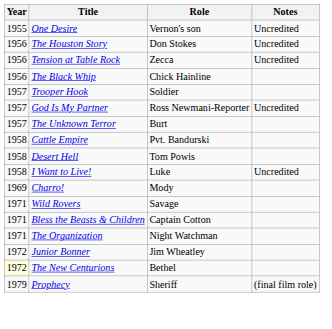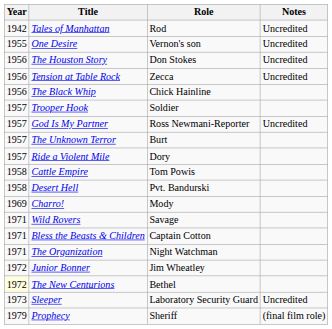 <table class="wikitable">
 <tr>
 <th>Year</th>
 <th>Title</th>
 <th>Role</th>
 <th>Notes</th>
+</tr>
+<tr>
+<td>1942</td>
+<td><em><a href='#'>Tales of Manhattan</a></em></td>
+<td>Rod</td>
+<td>Uncredited</td>
 </tr>
 <tr>
 <td>1955</td>
 <td><em><a href='#'>One Desire</a></em></td>
 <td>Vernon's son</td>
 <td>Uncredited</td>
 </tr>
 <tr>
 <td>1956</td>
 <td><em><a href='#'>The Houston Story</a></em></td>
 <td>Don Stokes</td>
 <td>Uncredited</td>
 </tr>
 <tr>
 <td>1956</td>
 <td><em><a href='#'>Tension at Table Rock</a></em></td>
 <td>Zecca</td>
 <td>Uncredited</td>
 </tr>
 <tr>
 <td>1956</td>
 <td><em><a href='#'>The Black Whip</a></em></td>
 <td>Chick Hainline</td>
 <td></td>
 </tr>
 <tr>
 <td>1957</td>
 <td><em><a href='#'>Trooper Hook</a></em></td>
 <td>Soldier</td>
 <td></td>
 </tr>
 <tr>
 <td>1957</td>
 <td><em><a href='#'>God Is My Partner</a></em></td>
 <td>Ross Newmani-Reporter</td>
 <td>Uncredited</td>
 </tr>
 <tr>
 <td>1957</td>
 <td><em><a href='#'>The Unknown Terror</a></em></td>
 <td>Burt</td>
 <td></td>
 </tr>
 <tr>
+<td>1957</td>
+<td><em><a href='#'>Ride a Violent Mile</a></em></td>
+<td>Dory</td>
+<td></td>
+</tr>
+<tr>
 <td>1958</td>
 <td><em><a href='#'>Cattle Empire</a></em></td>
-<td>Pvt. Bandurski</td>
+<td>Tom Powis</td>
 <td></td>
 </tr>
 <tr>
 <td>1958</td>
 <td><em><a href='#'>Desert Hell</a></em></td>
-<td>Tom Powis</td>
+<td>Pvt. Bandurski</td>
 <td></td>
-</tr>
-<tr>
-<td>1958</td>
-<td><em><a href='#'>I Want to Live!</a></em></td>
-<td>Luke</td>
-<td>Uncredited</td>
 </tr>
 <tr>
 <td>1969</td>
 <td><em><a href='#'>Charro!</a></em></td>
 <td>Mody</td>
 <td></td>
 </tr>
 <tr>
 <td>1971</td>
 <td><em><a href='#'>Wild Rovers</a></em></td>
 <td>Savage</td>
 <td></td>
 </tr>
 <tr>
 <td>1971</td>
 <td><em><a href='#'>Bless the Beasts & Children</a></em></td>
 <td>Captain Cotton</td>
 <td></td>
 </tr>
 <tr>
 <td>1971</td>
 <td><em><a href='#'>The Organization</a></em></td>
 <td>Night Watchman</td>
 <td></td>
 </tr>
 <tr>
 <td>1972</td>
 <td><em><a href='#'>Junior Bonner</a></em></td>
 <td>Jim Wheatley</td>
 <td></td>
 </tr>
 <tr>
 <td style="background: lightyellow;">1972</td>
 <td><em><a href='#'>The New Centurions</a></em></td>
 <td>Bethel</td>
 <td></td>
 </tr>
 <tr>
+<td>1973</td>
+<td><em><a href='#'>Sleeper</a></em></td>
+<td>Laboratory Security Guard</td>
+<td>Uncredited</td>
+</tr>
+<tr>
 <td>1979</td>
 <td><em><a href='#'>Prophecy</a></em></td>
 <td>Sheriff</td>
 <td>(final film role)</td>
 </tr>
 </table>
